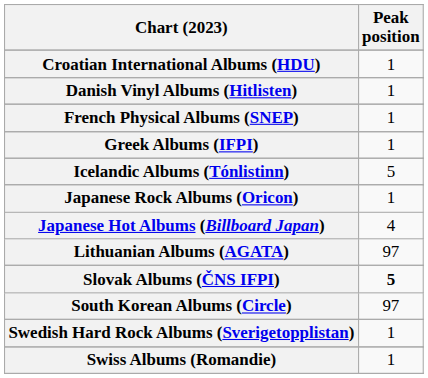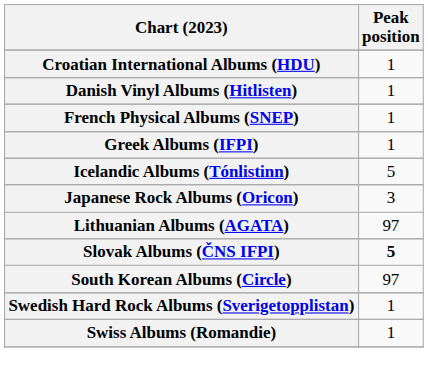 <table class="wikitable sortable plainrowheaders" style="text-align:center;">
 <tr>
 <th scope="col">Chart (2023)</th>
 <th scope="col">Peak<br>position</th>
 </tr>
 <tr>
 </tr>
 <tr>
 </tr>
 <tr>
 </tr>
 <tr>
 </tr>
 <tr>
 </tr>
 <tr>
 <th scope="row">Croatian International Albums (<a href='#'>HDU</a>)</th>
 <td>1</td>
 </tr>
 <tr>
 </tr>
 <tr>
 </tr>
 <tr>
 <th scope="row">Danish Vinyl Albums (<a href='#'>Hitlisten</a>)</th>
 <td>1</td>
 </tr>
 <tr>
 </tr>
 <tr>
 </tr>
 <tr>
 </tr>
 <tr>
 <th scope="row">French Physical Albums (<a href='#'>SNEP</a>)</th>
 <td>1</td>
 </tr>
 <tr>
 </tr>
 <tr>
 <th scope="row">Greek Albums (<a href='#'>IFPI</a>)</th>
 <td>1</td>
 </tr>
 <tr>
 </tr>
 <tr>
 <th scope="row">Icelandic Albums (<a href='#'>Tónlistinn</a>)</th>
 <td>5</td>
 </tr>
 <tr>
 </tr>
 <tr>
 </tr>
 <tr>
 </tr>
 <tr>
 <th scope="row">Japanese Rock Albums (<a href='#'>Oricon</a>)</th>
-<td>1</td>
-</tr>
-<tr>
-<th scope="row"><a href='#'>Japanese Hot Albums</a> (<em><a href='#'>Billboard Japan</a></em>)</th>
-<td>4</td>
+<td>3</td>
 </tr>
 <tr>
 <th scope="row">Lithuanian Albums (<a href='#'>AGATA</a>)</th>
 <td>97</td>
 </tr>
 <tr>
 </tr>
 <tr>
 </tr>
 <tr>
 </tr>
 <tr>
 </tr>
 <tr>
 </tr>
 <tr>
 <th scope="row">Slovak Albums (<a href='#'>ČNS IFPI</a>)</th>
 <td><strong>5</strong></td>
 </tr>
 <tr>
 <th scope="row">South Korean Albums (<a href='#'>Circle</a>)</th>
 <td>97</td>
 </tr>
 <tr>
 </tr>
 <tr>
 </tr>
 <tr>
 <th scope="row">Swedish Hard Rock Albums (<a href='#'>Sverigetopplistan</a>)</th>
 <td>1</td>
 </tr>
 <tr>
 </tr>
 <tr>
 <th scope="row">Swiss Albums (Romandie)</th>
 <td>1</td>
 </tr>
 <tr>
 </tr>
 <tr>
 </tr>
 <tr>
 </tr>
 <tr>
 </tr>
 <tr>
 </tr>
 <tr>
 </tr>
 </table>
